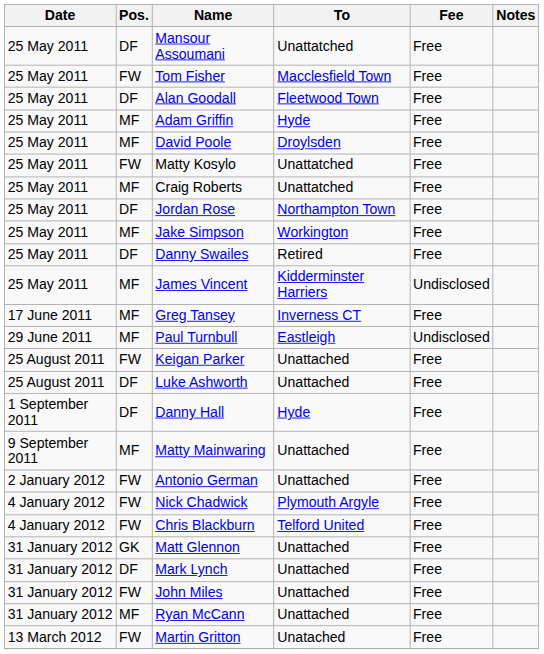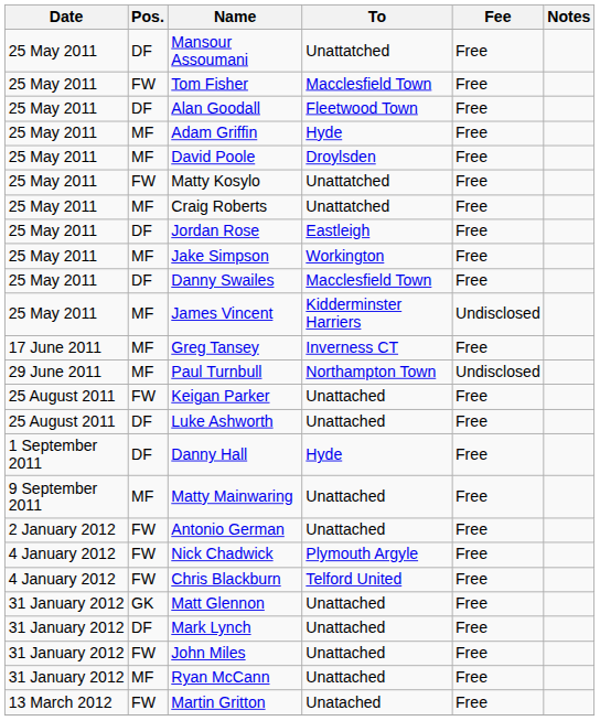 <table class="wikitable">
 <tr>
 <th>Date</th>
 <th>Pos.</th>
 <th>Name</th>
 <th>To</th>
 <th>Fee</th>
 <th>Notes</th>
 </tr>
 <tr>
 <td>25 May 2011</td>
 <td>DF</td>
 <td><a href='#'>Mansour Assoumani</a></td>
 <td>Unattatched</td>
 <td>Free</td>
 <td style="text-align:center;"></td>
 </tr>
 <tr>
 <td>25 May 2011</td>
 <td>FW</td>
 <td><a href='#'>Tom Fisher</a></td>
 <td><a href='#'>Macclesfield Town</a></td>
 <td>Free</td>
 <td style="text-align:center;"></td>
 </tr>
 <tr>
 <td>25 May 2011</td>
 <td>DF</td>
 <td><a href='#'>Alan Goodall</a></td>
 <td><a href='#'>Fleetwood Town</a></td>
 <td>Free</td>
 <td style="text-align:center;"></td>
 </tr>
 <tr>
 <td>25 May 2011</td>
 <td>MF</td>
 <td><a href='#'>Adam Griffin</a></td>
 <td><a href='#'>Hyde</a></td>
 <td>Free</td>
 <td style="text-align:center;"></td>
 </tr>
 <tr>
 <td>25 May 2011</td>
 <td>MF</td>
 <td><a href='#'>David Poole</a></td>
 <td><a href='#'>Droylsden</a></td>
 <td>Free</td>
 <td style="text-align:center;"></td>
 </tr>
 <tr>
 <td>25 May 2011</td>
 <td>FW</td>
 <td>Matty Kosylo</td>
 <td>Unattatched</td>
 <td>Free</td>
 <td style="text-align:center;"></td>
 </tr>
 <tr>
 <td>25 May 2011</td>
 <td>MF</td>
 <td>Craig Roberts</td>
 <td>Unattatched</td>
 <td>Free</td>
 <td style="text-align:center;"></td>
 </tr>
 <tr>
 <td>25 May 2011</td>
 <td>DF</td>
 <td><a href='#'>Jordan Rose</a></td>
-<td><a href='#'>Northampton Town</a></td>
+<td><a href='#'>Eastleigh</a></td>
 <td>Free</td>
 <td style="text-align:center;"></td>
 </tr>
 <tr>
 <td>25 May 2011</td>
 <td>MF</td>
 <td><a href='#'>Jake Simpson</a></td>
 <td><a href='#'>Workington</a></td>
 <td>Free</td>
 <td style="text-align:center;"></td>
 </tr>
 <tr>
 <td>25 May 2011</td>
 <td>DF</td>
 <td><a href='#'>Danny Swailes</a></td>
-<td>Retired</td>
+<td><a href='#'>Macclesfield Town</a></td>
 <td>Free</td>
 <td style="text-align:center;"></td>
 </tr>
 <tr>
 <td>25 May 2011</td>
 <td>MF</td>
 <td><a href='#'>James Vincent</a></td>
 <td><a href='#'>Kidderminster Harriers</a></td>
 <td>Undisclosed</td>
 <td style="text-align:center;"></td>
 </tr>
 <tr>
 <td>17 June 2011</td>
 <td>MF</td>
 <td><a href='#'>Greg Tansey</a></td>
 <td><a href='#'>Inverness CT</a></td>
 <td>Free</td>
 <td style="text-align:center;"></td>
 </tr>
 <tr>
 <td>29 June 2011</td>
 <td>MF</td>
 <td><a href='#'>Paul Turnbull</a></td>
-<td><a href='#'>Eastleigh</a></td>
+<td><a href='#'>Northampton Town</a></td>
 <td>Undisclosed</td>
 <td style="text-align:center;"></td>
 </tr>
 <tr>
 <td>25 August 2011</td>
 <td>FW</td>
 <td><a href='#'>Keigan Parker</a></td>
 <td>Unattached</td>
 <td>Free</td>
 <td style="text-align:center;"></td>
 </tr>
 <tr>
 <td>25 August 2011</td>
 <td>DF</td>
 <td><a href='#'>Luke Ashworth</a></td>
 <td>Unattached</td>
 <td>Free</td>
 <td style="text-align:center;"></td>
 </tr>
 <tr>
 <td>1 September 2011</td>
 <td>DF</td>
 <td><a href='#'>Danny Hall</a></td>
 <td><a href='#'>Hyde</a></td>
 <td>Free</td>
 <td style="text-align:center;"></td>
 </tr>
 <tr>
 <td>9 September 2011</td>
 <td>MF</td>
 <td><a href='#'>Matty Mainwaring</a></td>
 <td>Unattached</td>
 <td>Free</td>
 <td style="text-align:center;"></td>
 </tr>
 <tr>
 <td>2 January 2012</td>
 <td>FW</td>
 <td><a href='#'>Antonio German</a></td>
 <td>Unattached</td>
 <td>Free</td>
 <td style="text-align:center;"></td>
 </tr>
 <tr>
 <td>4 January 2012</td>
 <td>FW</td>
 <td><a href='#'>Nick Chadwick</a></td>
 <td><a href='#'>Plymouth Argyle</a></td>
 <td>Free</td>
 <td style="text-align:center;"></td>
 </tr>
 <tr>
 <td>4 January 2012</td>
 <td>FW</td>
 <td><a href='#'>Chris Blackburn</a></td>
 <td><a href='#'>Telford United</a></td>
 <td>Free</td>
 <td style="text-align:center;"></td>
 </tr>
 <tr>
 <td>31 January 2012</td>
 <td>GK</td>
 <td><a href='#'>Matt Glennon</a></td>
 <td>Unattached</td>
 <td>Free</td>
 <td style="text-align:center;"></td>
 </tr>
 <tr>
 <td>31 January 2012</td>
 <td>DF</td>
 <td><a href='#'>Mark Lynch</a></td>
 <td>Unattached</td>
 <td>Free</td>
 <td style="text-align:center;"></td>
 </tr>
 <tr>
 <td>31 January 2012</td>
 <td>FW</td>
 <td><a href='#'>John Miles</a></td>
 <td>Unattached</td>
 <td>Free</td>
 <td style="text-align:center;"></td>
 </tr>
 <tr>
 <td>31 January 2012</td>
 <td>MF</td>
 <td><a href='#'>Ryan McCann</a></td>
 <td>Unattached</td>
 <td>Free</td>
 <td style="text-align:center;"></td>
 </tr>
 <tr>
 <td>13 March 2012</td>
 <td>FW</td>
 <td><a href='#'>Martin Gritton</a></td>
 <td>Unatached</td>
 <td>Free</td>
 <td style="text-align:center;"></td>
 </tr>
 <tr>
 </tr>
 </table>
